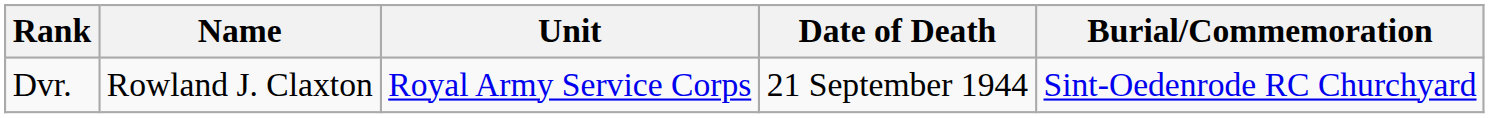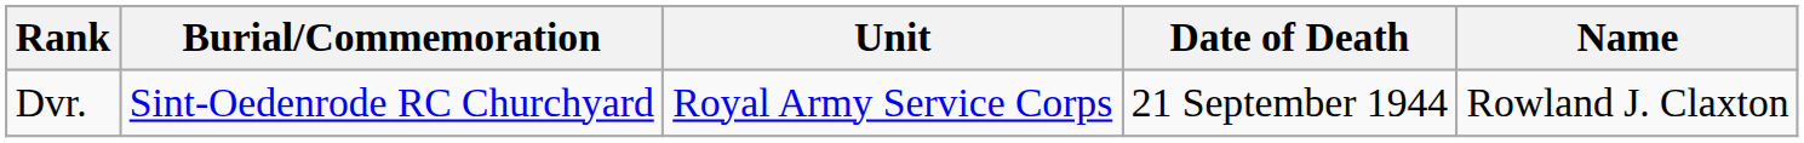 <table class="wikitable">
 <tr>
 <th>Rank</th>
-<th>Name</th>
+<th>Burial/Commemoration</th>
 <th>Unit</th>
 <th>Date of Death</th>
-<th>Burial/Commemoration</th>
+<th>Name</th>
 </tr>
 <tr>
 <td>Dvr.</td>
-<td>Rowland J. Claxton</td>
+<td><a href='#'>Sint-Oedenrode RC Churchyard</a></td>
 <td><a href='#'>Royal Army Service Corps</a></td>
 <td>21 September 1944</td>
-<td><a href='#'>Sint-Oedenrode RC Churchyard</a></td>
+<td>Rowland J. Claxton</td>
 </tr>
 </table>
